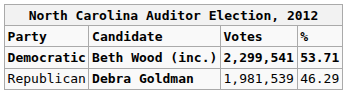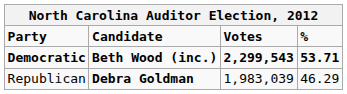 <table class="wikitable">
 <tr>
 <th colspan="4">North Carolina Auditor Election, 2012</th>
 </tr>
 <tr>
 <td><strong>Party</strong></td>
 <td><strong>Candidate</strong></td>
 <td><strong>Votes</strong></td>
 <td><strong>%</strong></td>
 </tr>
 <tr>
 <td><strong>Democratic</strong></td>
 <td><strong>Beth Wood (inc.)</strong></td>
-<td><strong>2,299,541</strong></td>
+<td><strong>2,299,543</strong></td>
 <td><strong>53.71</strong></td>
 </tr>
 <tr>
 <td>Republican</td>
 <td><strong>Debra Goldman</strong></td>
-<td>1,981,539</td>
+<td>1,983,039</td>
 <td>46.29</td>
 </tr>
 </table>
